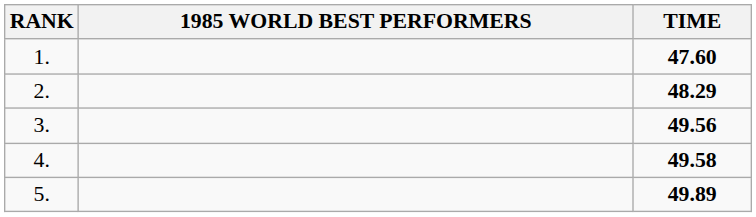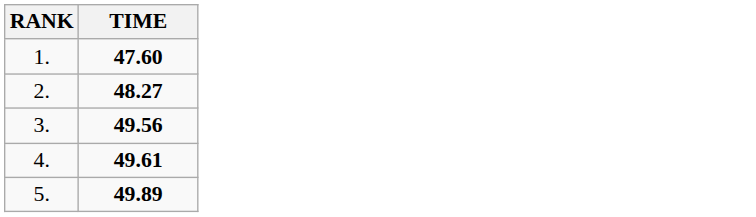 <table class="wikitable sortable">
 <tr>
 <th>RANK</th>
-<th align="center" style="width: 25em">1985 WORLD BEST PERFORMERS</th>
 <th align="center" style="width: 5em">TIME</th>
 </tr>
 <tr>
 <td align="center">1.</td>
-<td></td>
 <td align="center"><strong>47.60</strong></td>
 </tr>
 <tr>
 <td align="center">2.</td>
-<td></td>
-<td align="center"><strong>48.29</strong></td>
+<td align="center"><strong>48.27</strong></td>
 </tr>
 <tr>
 <td align="center">3.</td>
-<td></td>
 <td align="center"><strong>49.56</strong></td>
 </tr>
 <tr>
 <td align="center">4.</td>
-<td></td>
-<td align="center"><strong>49.58</strong></td>
+<td align="center"><strong>49.61</strong></td>
 </tr>
 <tr>
 <td align="center">5.</td>
-<td></td>
 <td align="center"><strong>49.89</strong></td>
 </tr>
 </table>
